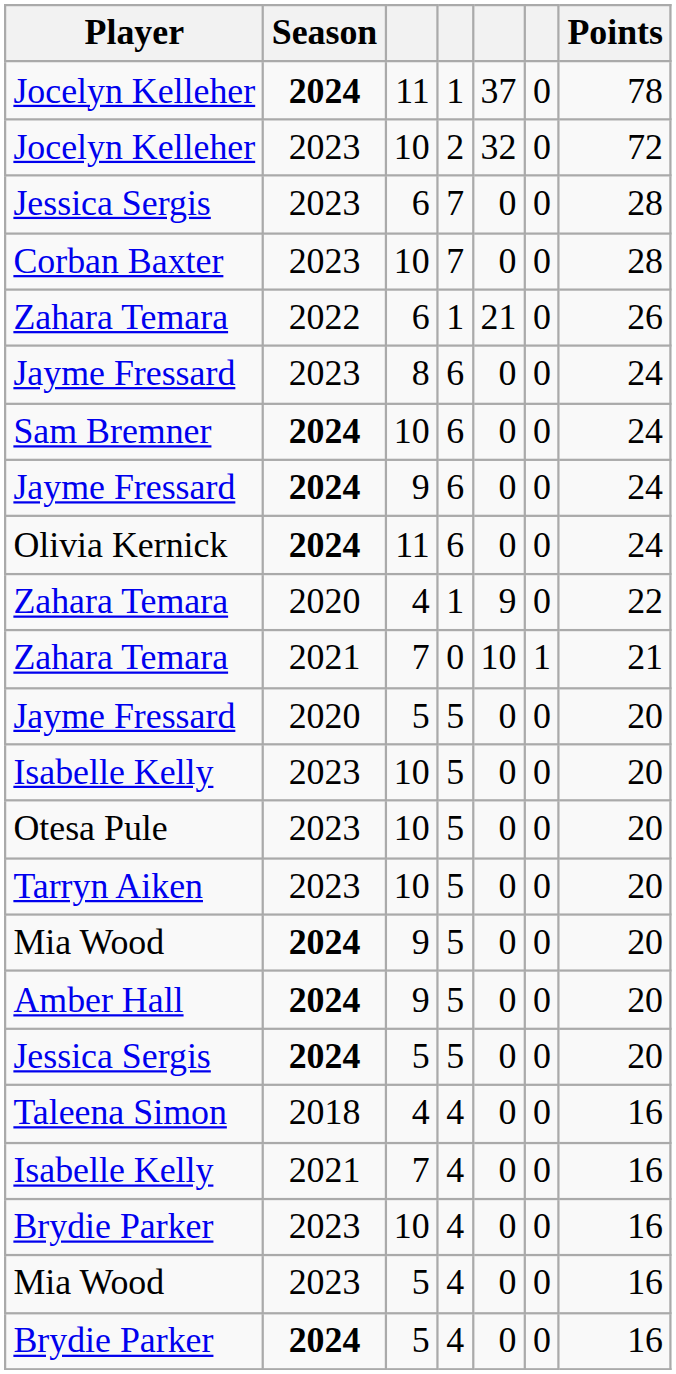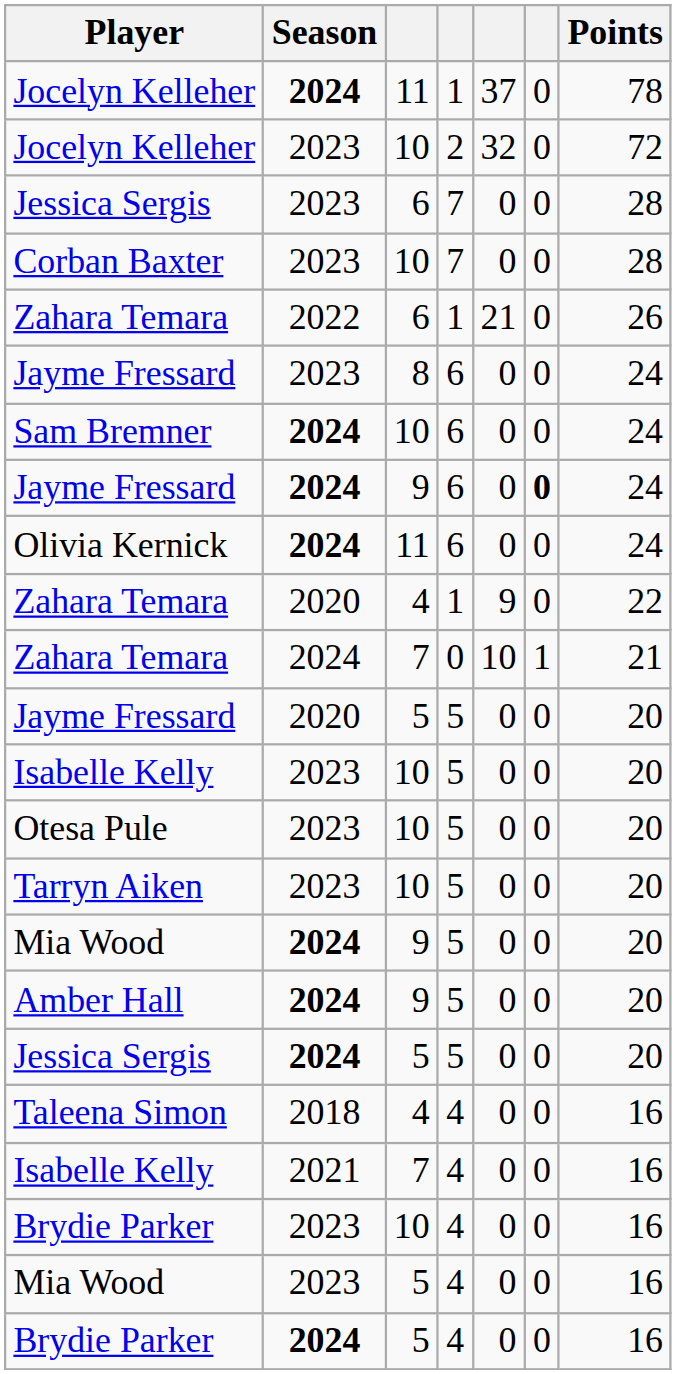 <table class="wikitable sortable" style="text-align:right;">
 <tr>
 <th>Player</th>
 <th>Season</th>
 <th></th>
 <th></th>
 <th></th>
 <th></th>
 <th>Points</th>
 </tr>
 <tr>
 <td align=left><a href='#'>Jocelyn Kelleher</a></td>
 <td align=center><strong>2024</strong></td>
 <td>11</td>
 <td>1</td>
 <td>37</td>
 <td>0</td>
 <td>78</td>
 </tr>
 <tr>
 <td align=left><a href='#'>Jocelyn Kelleher</a></td>
 <td align=center>2023</td>
 <td>10</td>
 <td>2</td>
 <td>32</td>
 <td>0</td>
 <td>72</td>
 </tr>
 <tr>
 <td align=left><a href='#'>Jessica Sergis</a></td>
 <td align=center>2023</td>
 <td>6</td>
 <td>7</td>
 <td>0</td>
 <td>0</td>
 <td>28</td>
 </tr>
 <tr>
 <td align=left><a href='#'>Corban Baxter</a></td>
 <td align=center>2023</td>
 <td>10</td>
 <td>7</td>
 <td>0</td>
 <td>0</td>
 <td>28</td>
 </tr>
 <tr>
 <td align=left><a href='#'>Zahara Temara</a></td>
 <td align=center>2022</td>
 <td>6</td>
 <td>1</td>
 <td>21</td>
 <td>0</td>
 <td>26</td>
 </tr>
 <tr>
 <td align=left><a href='#'>Jayme Fressard</a></td>
 <td align=center>2023</td>
 <td>8</td>
 <td>6</td>
 <td>0</td>
 <td>0</td>
 <td>24</td>
 </tr>
 <tr>
 <td align=left><a href='#'>Sam Bremner</a></td>
 <td align=center><strong>2024</strong></td>
 <td>10</td>
 <td>6</td>
 <td>0</td>
 <td>0</td>
 <td>24</td>
 </tr>
 <tr>
 <td align=left><a href='#'>Jayme Fressard</a></td>
 <td align=center><strong>2024</strong></td>
 <td>9</td>
 <td>6</td>
 <td>0</td>
-<td>0</td>
+<td><strong>0</strong></td>
 <td>24</td>
 </tr>
 <tr>
 <td align=left>Olivia Kernick</td>
 <td align=center><strong>2024</strong></td>
 <td>11</td>
 <td>6</td>
 <td>0</td>
 <td>0</td>
 <td>24</td>
 </tr>
 <tr>
 <td align=left><a href='#'>Zahara Temara</a></td>
 <td align=center>2020</td>
 <td>4</td>
 <td>1</td>
 <td>9</td>
 <td>0</td>
 <td>22</td>
 </tr>
 <tr>
 <td align=left><a href='#'>Zahara Temara</a></td>
-<td align=center>2021</td>
+<td align=center>2024</td>
 <td>7</td>
 <td>0</td>
 <td>10</td>
 <td>1</td>
 <td>21</td>
 </tr>
 <tr>
 <td align=left><a href='#'>Jayme Fressard</a></td>
 <td align=center>2020</td>
 <td>5</td>
 <td>5</td>
 <td>0</td>
 <td>0</td>
 <td>20</td>
 </tr>
 <tr>
 <td align=left><a href='#'>Isabelle Kelly</a></td>
 <td align=center>2023</td>
 <td>10</td>
 <td>5</td>
 <td>0</td>
 <td>0</td>
 <td>20</td>
 </tr>
 <tr>
 <td align=left>Otesa Pule</td>
 <td align=center>2023</td>
 <td>10</td>
 <td>5</td>
 <td>0</td>
 <td>0</td>
 <td>20</td>
 </tr>
 <tr>
 <td align=left><a href='#'>Tarryn Aiken</a></td>
 <td align=center>2023</td>
 <td>10</td>
 <td>5</td>
 <td>0</td>
 <td>0</td>
 <td>20</td>
 </tr>
 <tr>
 <td align=left>Mia Wood</td>
 <td align=center><strong>2024</strong></td>
 <td>9</td>
 <td>5</td>
 <td>0</td>
 <td>0</td>
 <td>20</td>
 </tr>
 <tr>
 <td align=left><a href='#'>Amber Hall</a></td>
 <td align=center><strong>2024</strong></td>
 <td>9</td>
 <td>5</td>
 <td>0</td>
 <td>0</td>
 <td>20</td>
 </tr>
 <tr>
 <td align=left><a href='#'>Jessica Sergis</a></td>
 <td align=center><strong>2024</strong></td>
 <td>5</td>
 <td>5</td>
 <td>0</td>
 <td>0</td>
 <td>20</td>
 </tr>
 <tr>
 <td align=left><a href='#'>Taleena Simon</a></td>
 <td align=center>2018</td>
 <td>4</td>
 <td>4</td>
 <td>0</td>
 <td>0</td>
 <td>16</td>
 </tr>
 <tr>
 <td align=left><a href='#'>Isabelle Kelly</a></td>
 <td align=center>2021</td>
 <td>7</td>
 <td>4</td>
 <td>0</td>
 <td>0</td>
 <td>16</td>
 </tr>
 <tr>
 <td align=left><a href='#'>Brydie Parker</a></td>
 <td align=center>2023</td>
 <td>10</td>
 <td>4</td>
 <td>0</td>
 <td>0</td>
 <td>16</td>
 </tr>
 <tr>
 <td align=left>Mia Wood</td>
 <td align=center>2023</td>
 <td>5</td>
 <td>4</td>
 <td>0</td>
 <td>0</td>
 <td>16</td>
 </tr>
 <tr>
 <td align=left><a href='#'>Brydie Parker</a></td>
 <td align=center><strong>2024</strong></td>
 <td>5</td>
 <td>4</td>
 <td>0</td>
 <td>0</td>
 <td>16</td>
 </tr>
 </table>
